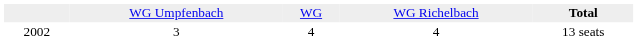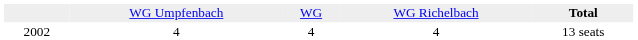 <table border="0" cellpadding="2" cellspacing="0" width="60%">
 <tr bgcolor="#eeeeee" align="center">
 <td></td>
 <td><a href='#'>WG Umpfenbach</a></td>
 <td><a href='#'>WG</a></td>
 <td><a href='#'>WG Richelbach</a></td>
 <td><strong>Total</strong></td>
 </tr>
 <tr align="center">
 <td>2002</td>
-<td>3</td>
+<td>4</td>
 <td>4</td>
 <td>4</td>
 <td>13 seats</td>
 </tr>
 </table>
